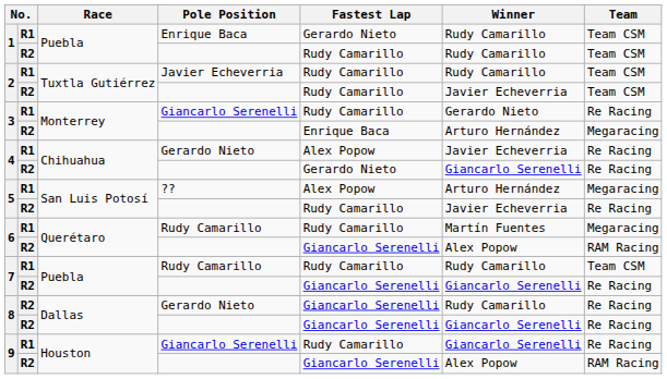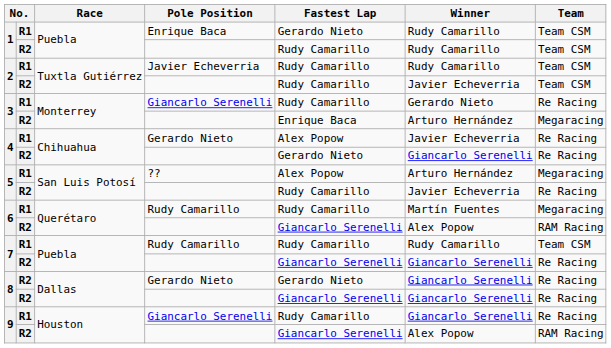 <table class="wikitable">
 <tr>
 <th colspan=2>No.</th>
 <th>Race</th>
 <th>Pole Position</th>
 <th>Fastest Lap</th>
 <th>Winner</th>
 <th>Team</th>
 </tr>
 <tr>
 <th rowspan=2>1</th>
 <th>R1</th>
 <td rowspan=2> Puebla</td>
 <td> Enrique Baca</td>
 <td> Gerardo Nieto</td>
 <td> Rudy Camarillo</td>
 <td> Team CSM</td>
 </tr>
 <tr>
 <th>R2</th>
 <td></td>
 <td> Rudy Camarillo</td>
 <td> Rudy Camarillo</td>
 <td> Team CSM</td>
 </tr>
 <tr>
 <th rowspan=2>2</th>
 <th>R1</th>
 <td rowspan=2> Tuxtla Gutiérrez</td>
 <td> Javier Echeverria</td>
 <td> Rudy Camarillo</td>
 <td> Rudy Camarillo</td>
 <td> Team CSM</td>
 </tr>
 <tr>
 <th>R2</th>
 <td></td>
 <td> Rudy Camarillo</td>
 <td> Javier Echeverria</td>
 <td> Team CSM</td>
 </tr>
 <tr>
 <th rowspan=2>3</th>
 <th>R1</th>
 <td rowspan=2> Monterrey</td>
 <td> <a href='#'>Giancarlo Serenelli</a></td>
 <td> Rudy Camarillo</td>
 <td> Gerardo Nieto</td>
 <td> Re Racing</td>
 </tr>
 <tr>
 <th>R2</th>
 <td></td>
 <td> Enrique Baca</td>
 <td> Arturo Hernández</td>
 <td> Megaracing</td>
 </tr>
 <tr>
 <th rowspan=2>4</th>
 <th>R1</th>
 <td rowspan=2> Chihuahua</td>
 <td> Gerardo Nieto</td>
 <td> Alex Popow</td>
 <td> Javier Echeverria</td>
 <td> Re Racing</td>
 </tr>
 <tr>
 <th>R2</th>
 <td></td>
 <td> Gerardo Nieto</td>
 <td> <a href='#'>Giancarlo Serenelli</a></td>
 <td> Re Racing</td>
 </tr>
 <tr>
 <th rowspan=2>5</th>
 <th>R1</th>
 <td rowspan=2> San Luis Potosí</td>
 <td>??</td>
 <td> Alex Popow</td>
 <td> Arturo Hernández</td>
 <td> Megaracing</td>
 </tr>
 <tr>
 <th>R2</th>
 <td></td>
 <td> Rudy Camarillo</td>
 <td> Javier Echeverria</td>
 <td> Re Racing</td>
 </tr>
 <tr>
 <th rowspan=2>6</th>
 <th>R1</th>
 <td rowspan=2> Querétaro</td>
 <td> Rudy Camarillo</td>
 <td> Rudy Camarillo</td>
 <td> Martín Fuentes</td>
 <td> Megaracing</td>
 </tr>
 <tr>
 <th>R2</th>
 <td></td>
 <td> <a href='#'>Giancarlo Serenelli</a></td>
 <td> Alex Popow</td>
 <td> RAM Racing</td>
 </tr>
 <tr>
 <th rowspan=2>7</th>
 <th>R1</th>
 <td rowspan=2> Puebla</td>
 <td> Rudy Camarillo</td>
 <td> Rudy Camarillo</td>
 <td> Rudy Camarillo</td>
 <td> Team CSM</td>
 </tr>
 <tr>
 <th>R2</th>
 <td></td>
 <td> <a href='#'>Giancarlo Serenelli</a></td>
 <td> <a href='#'>Giancarlo Serenelli</a></td>
 <td> Re Racing</td>
 </tr>
 <tr>
 <th rowspan=2>8</th>
 <th>R2</th>
 <td rowspan=2> Dallas</td>
 <td> Gerardo Nieto</td>
+<td> Gerardo Nieto</td>
 <td> <a href='#'>Giancarlo Serenelli</a></td>
-<td> Rudy Camarillo</td>
 <td> Re Racing</td>
 </tr>
 <tr>
 <th>R2</th>
 <td></td>
 <td> <a href='#'>Giancarlo Serenelli</a></td>
 <td> <a href='#'>Giancarlo Serenelli</a></td>
 <td> Re Racing</td>
 </tr>
 <tr>
 <th rowspan=2>9</th>
 <th>R1</th>
 <td rowspan=2> Houston</td>
 <td> <a href='#'>Giancarlo Serenelli</a></td>
 <td> Rudy Camarillo</td>
 <td> <a href='#'>Giancarlo Serenelli</a></td>
 <td> Re Racing</td>
 </tr>
 <tr>
 <th>R2</th>
 <td></td>
 <td> <a href='#'>Giancarlo Serenelli</a></td>
 <td> Alex Popow</td>
 <td> RAM Racing</td>
 </tr>
 </table>
